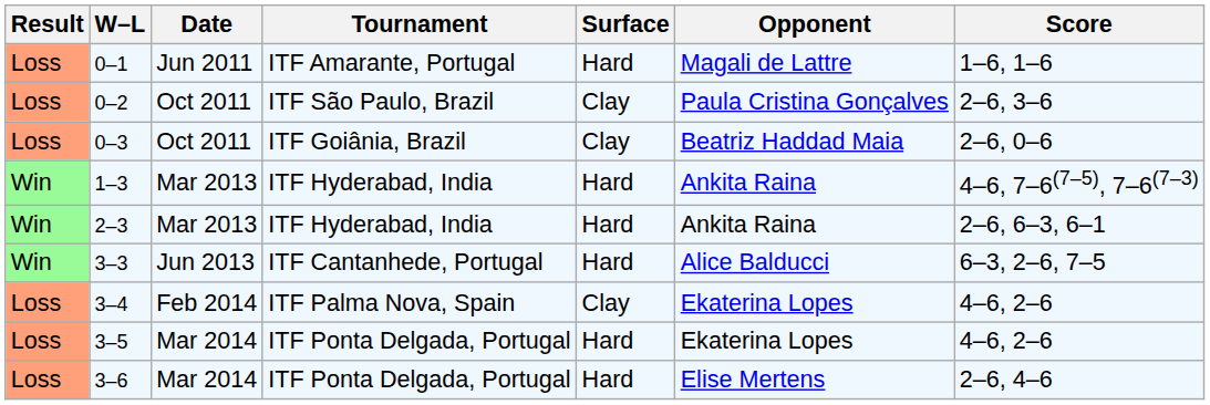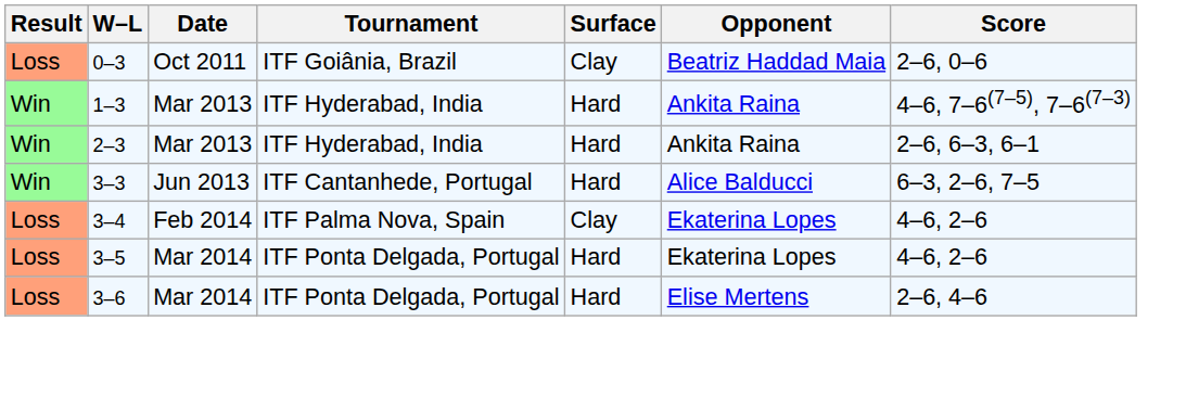 <table class="sortable wikitable" style=font-size:97%>
 <tr>
 <th>Result</th>
 <th class=unsortable>W–L</th>
 <th>Date</th>
 <th>Tournament</th>
 <th>Surface</th>
 <th>Opponent</th>
 <th class=unsortable>Score</th>
-</tr>
-<tr style="background:#f0f8ff;">
-<td style="background:#ffa07a;">Loss</td>
-<td><small>0–1</small></td>
-<td>Jun 2011</td>
-<td>ITF Amarante, Portugal</td>
-<td>Hard</td>
-<td> <a href='#'>Magali de Lattre</a></td>
-<td>1–6, 1–6</td>
-</tr>
-<tr style="background:#f0f8ff;">
-<td style="background:#ffa07a;">Loss</td>
-<td><small>0–2</small></td>
-<td>Oct 2011</td>
-<td>ITF São Paulo, Brazil</td>
-<td>Clay</td>
-<td> <a href='#'>Paula Cristina Gonçalves</a></td>
-<td>2–6, 3–6</td>
 </tr>
 <tr style="background:#f0f8ff;">
 <td style="background:#ffa07a;">Loss</td>
 <td><small>0–3</small></td>
 <td>Oct 2011</td>
 <td>ITF Goiânia, Brazil</td>
 <td>Clay</td>
 <td> <a href='#'>Beatriz Haddad Maia</a></td>
 <td>2–6, 0–6</td>
 </tr>
 <tr style="background:#f0f8ff;">
 <td style="background:#98fb98;">Win</td>
 <td><small>1–3</small></td>
 <td>Mar 2013</td>
 <td>ITF Hyderabad, India</td>
 <td>Hard</td>
 <td> <a href='#'>Ankita Raina</a></td>
 <td>4–6, 7–6<sup>(7–5)</sup>, 7–6<sup>(7–3)</sup></td>
 </tr>
 <tr style="background:#f0f8ff;">
 <td style="background:#98fb98;">Win</td>
 <td><small>2–3</small></td>
 <td>Mar 2013</td>
 <td>ITF Hyderabad, India</td>
 <td>Hard</td>
 <td> Ankita Raina</td>
 <td>2–6, 6–3, 6–1</td>
 </tr>
 <tr style="background:#f0f8ff;">
 <td style="background:#98fb98;">Win</td>
 <td><small>3–3</small></td>
 <td>Jun 2013</td>
 <td>ITF Cantanhede, Portugal</td>
 <td>Hard</td>
 <td> <a href='#'>Alice Balducci</a></td>
 <td>6–3, 2–6, 7–5</td>
 </tr>
 <tr style="background:#f0f8ff;">
 <td style="background:#ffa07a;">Loss</td>
 <td><small>3–4</small></td>
 <td>Feb 2014</td>
 <td>ITF Palma Nova, Spain</td>
 <td>Clay</td>
 <td> <a href='#'>Ekaterina Lopes</a></td>
 <td>4–6, 2–6</td>
 </tr>
 <tr style="background:#f0f8ff;">
 <td style="background:#ffa07a;">Loss</td>
 <td><small>3–5</small></td>
 <td>Mar 2014</td>
 <td>ITF Ponta Delgada, Portugal</td>
 <td>Hard</td>
 <td> Ekaterina Lopes</td>
 <td>4–6, 2–6</td>
 </tr>
 <tr style="background:#f0f8ff;">
 <td style="background:#ffa07a;">Loss</td>
 <td><small>3–6</small></td>
 <td>Mar 2014</td>
 <td>ITF Ponta Delgada, Portugal</td>
 <td>Hard</td>
 <td> <a href='#'>Elise Mertens</a></td>
 <td>2–6, 4–6</td>
 </tr>
 </table>
